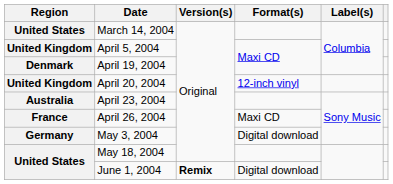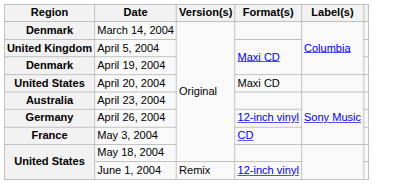 <table class="wikitable plainrowheaders">
 <tr>
 <th scope="col">Region</th>
 <th scope="col">Date</th>
 <th scope="col">Version(s)</th>
 <th scope="col">Format(s)</th>
 <th scope="col">Label(s)</th>
 <th scope="col"></th>
 </tr>
 <tr>
-<th scope="row">United States</th>
+<th scope="row">Denmark</th>
 <td>March 14, 2004</td>
 <td rowspan="8">Original</td>
 <td></td>
 <td rowspan="3"><a href='#'>Columbia</a></td>
 <td align="center"></td>
 </tr>
 <tr>
 <th scope="row">United Kingdom</th>
 <td>April 5, 2004</td>
 <td rowspan="2"><a href='#'>Maxi CD</a></td>
 <td align="center"></td>
 </tr>
 <tr>
 <th scope="row">Denmark</th>
 <td>April 19, 2004</td>
 <td align="center"></td>
 </tr>
 <tr>
-<th scope="row">United Kingdom</th>
+<th scope="row">United States</th>
 <td>April 20, 2004</td>
-<td><a href='#'>12-inch vinyl</a></td>
+<td>Maxi CD</td>
 <td></td>
 <td align="center"></td>
 </tr>
 <tr>
 <th scope="row">Australia</th>
 <td>April 23, 2004</td>
 <td></td>
 <td rowspan="3"><a href='#'>Sony Music</a></td>
 <td align="center"></td>
 </tr>
 <tr>
-<th scope="row">France</th>
+<th scope="row">Germany</th>
 <td>April 26, 2004</td>
-<td>Maxi CD</td>
+<td><a href='#'>12-inch vinyl</a></td>
 <td align="center"></td>
 </tr>
 <tr>
-<th scope="row">Germany</th>
+<th scope="row">France</th>
 <td>May 3, 2004</td>
-<td>Digital download</td>
+<td><a href='#'>CD</a></td>
 <td></td>
 </tr>
 <tr>
 <th scope="row" rowspan="2">United States</th>
 <td>May 18, 2004</td>
 <td></td>
 <td rowspan="2"></td>
 <td align="center"></td>
 </tr>
 <tr>
 <td>June 1, 2004</td>
-<td><strong>Remix</strong></td>
-<td>Digital download</td>
+<td>Remix</td>
+<td><a href='#'>12-inch vinyl</a></td>
 <td></td>
 </tr>
 </table>
